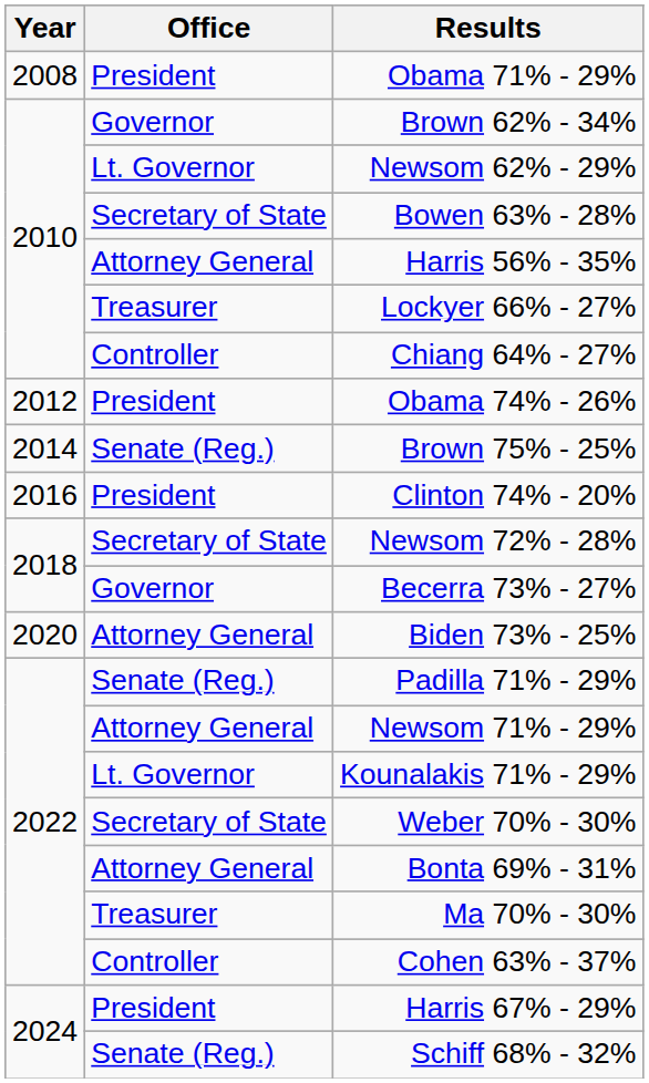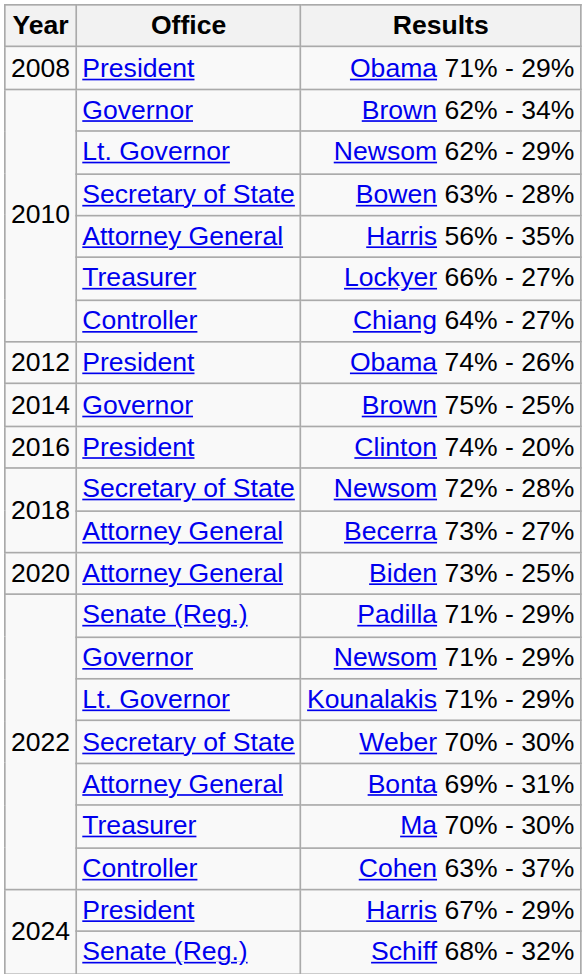 <table class=wikitable>
 <tr>
 <th>Year</th>
 <th>Office</th>
 <th>Results</th>
 </tr>
 <tr>
 <td>2008</td>
 <td><a href='#'>President</a></td>
 <td align="right" ><a href='#'>Obama</a> 71% - 29%</td>
 </tr>
 <tr>
 <td rowspan=6>2010</td>
 <td><a href='#'>Governor</a></td>
 <td align="right" ><a href='#'>Brown</a> 62% - 34%</td>
 </tr>
 <tr>
 <td><a href='#'>Lt. Governor</a></td>
 <td align="right" ><a href='#'>Newsom</a> 62% - 29%</td>
 </tr>
 <tr>
 <td><a href='#'>Secretary of State</a></td>
 <td align="right" ><a href='#'>Bowen</a> 63% - 28%</td>
 </tr>
 <tr>
 <td><a href='#'>Attorney General</a></td>
 <td align="right" ><a href='#'>Harris</a> 56% - 35%</td>
 </tr>
 <tr>
 <td><a href='#'>Treasurer</a></td>
 <td align="right" ><a href='#'>Lockyer</a> 66% - 27%</td>
 </tr>
 <tr>
 <td><a href='#'>Controller</a></td>
 <td align="right" ><a href='#'>Chiang</a> 64% - 27%</td>
 </tr>
 <tr>
 <td>2012</td>
 <td><a href='#'>President</a></td>
 <td align="right" ><a href='#'>Obama</a> 74% - 26%</td>
 </tr>
 <tr>
 <td>2014</td>
-<td><a href='#'>Senate (Reg.)</a></td>
+<td><a href='#'>Governor</a></td>
 <td align="right" ><a href='#'>Brown</a> 75% - 25%</td>
 </tr>
 <tr>
 <td>2016</td>
 <td><a href='#'>President</a></td>
 <td align="right" ><a href='#'>Clinton</a> 74% - 20%</td>
 </tr>
 <tr>
 <td rowspan=2>2018</td>
 <td><a href='#'>Secretary of State</a></td>
 <td align="right" ><a href='#'>Newsom</a> 72% - 28%</td>
 </tr>
 <tr>
-<td><a href='#'>Governor</a></td>
+<td><a href='#'>Attorney General</a></td>
 <td align="right" ><a href='#'>Becerra</a> 73% - 27%</td>
 </tr>
 <tr>
 <td>2020</td>
 <td><a href='#'>Attorney General</a></td>
 <td align="right" ><a href='#'>Biden</a> 73% - 25%</td>
 </tr>
 <tr>
 <td rowspan=7>2022</td>
 <td><a href='#'>Senate (Reg.)</a></td>
 <td align="right" ><a href='#'>Padilla</a> 71% - 29%</td>
 </tr>
 <tr>
-<td><a href='#'>Attorney General</a></td>
+<td><a href='#'>Governor</a></td>
 <td align="right" ><a href='#'>Newsom</a> 71% - 29%</td>
 </tr>
 <tr>
 <td><a href='#'>Lt. Governor</a></td>
 <td align="right" ><a href='#'>Kounalakis</a> 71% - 29%</td>
 </tr>
 <tr>
 <td><a href='#'>Secretary of State</a></td>
 <td align="right" ><a href='#'>Weber</a> 70% - 30%</td>
 </tr>
 <tr>
 <td><a href='#'>Attorney General</a></td>
 <td align="right" ><a href='#'>Bonta</a> 69% - 31%</td>
 </tr>
 <tr>
 <td><a href='#'>Treasurer</a></td>
 <td align="right" ><a href='#'>Ma</a> 70% - 30%</td>
 </tr>
 <tr>
 <td><a href='#'>Controller</a></td>
 <td align="right" ><a href='#'>Cohen</a> 63% - 37%</td>
 </tr>
 <tr>
 <td rowspan=2>2024</td>
 <td><a href='#'>President</a></td>
 <td align="right" ><a href='#'>Harris</a> 67% - 29%</td>
 </tr>
 <tr>
 <td><a href='#'>Senate (Reg.)</a></td>
 <td align="right" ><a href='#'>Schiff</a> 68% - 32%</td>
 </tr>
 </table>
